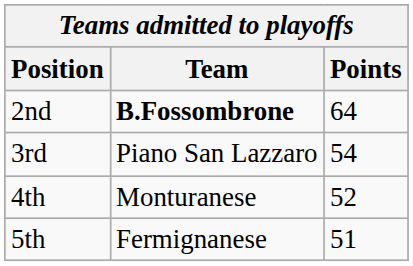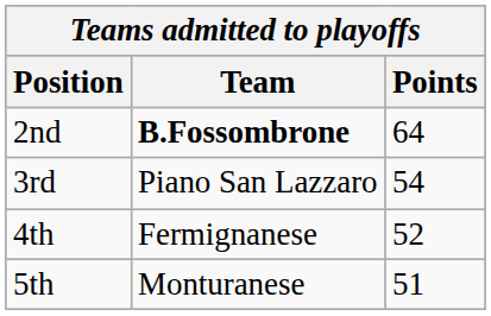 <table class="wikitable">
 <tr>
 <th colspan="3"><em>Teams admitted to playoffs</em></th>
 </tr>
 <tr>
 <th>Position</th>
 <th>Team</th>
 <th>Points</th>
 </tr>
 <tr>
 <td>2nd</td>
 <td><strong>B.Fossombrone</strong></td>
 <td>64</td>
 </tr>
 <tr>
 <td>3rd</td>
 <td>Piano San Lazzaro</td>
 <td>54</td>
 </tr>
 <tr>
 <td>4th</td>
-<td>Monturanese</td>
+<td>Fermignanese</td>
 <td>52</td>
 </tr>
 <tr>
 <td>5th</td>
-<td>Fermignanese</td>
+<td>Monturanese</td>
 <td>51</td>
 </tr>
 </table>
